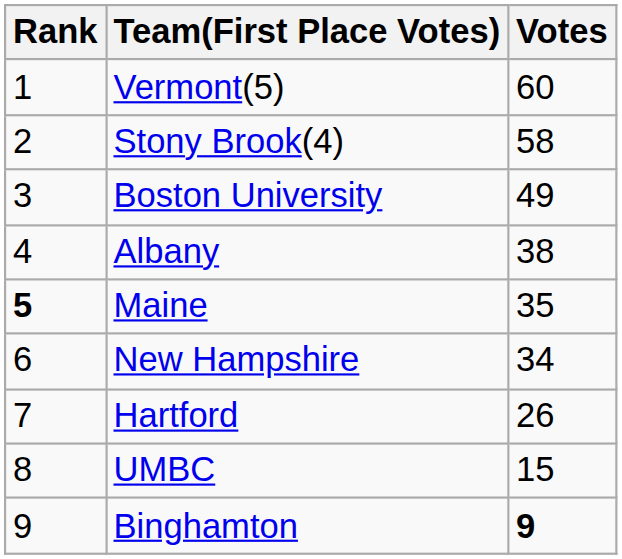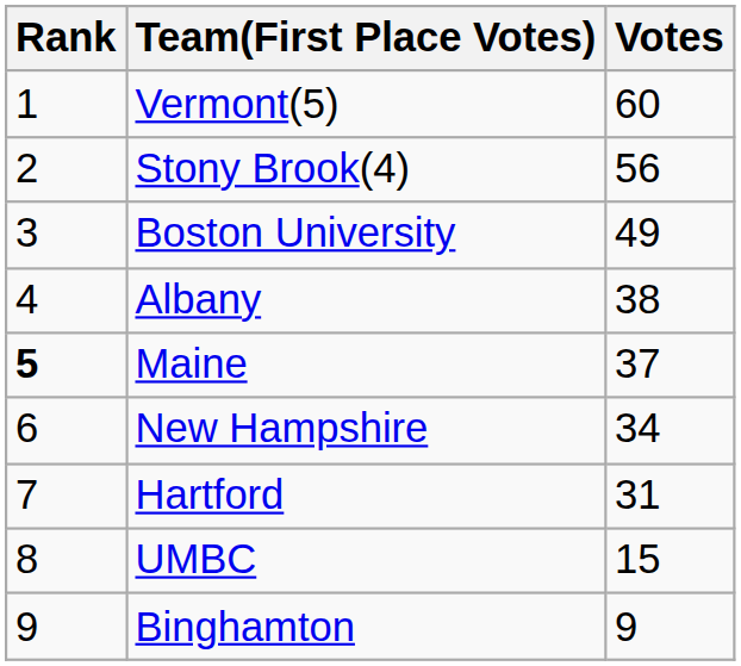 <table class="wikitable">
 <tr>
 <th>Rank</th>
 <th>Team(First Place Votes)</th>
 <th>Votes</th>
 </tr>
 <tr>
 <td>1</td>
 <td><a href='#'>Vermont</a>(5)</td>
 <td>60</td>
 </tr>
 <tr>
 <td>2</td>
 <td><a href='#'>Stony Brook</a>(4)</td>
-<td>58</td>
+<td>56</td>
 </tr>
 <tr>
 <td>3</td>
 <td><a href='#'>Boston University</a></td>
 <td>49</td>
 </tr>
 <tr>
 <td>4</td>
 <td><a href='#'>Albany</a></td>
 <td>38</td>
 </tr>
 <tr>
 <td><strong>5</strong></td>
 <td><a href='#'>Maine</a></td>
-<td>35</td>
+<td>37</td>
 </tr>
 <tr>
 <td>6</td>
 <td><a href='#'>New Hampshire</a></td>
 <td>34</td>
 </tr>
 <tr>
 <td>7</td>
 <td><a href='#'>Hartford</a></td>
-<td>26</td>
+<td>31</td>
 </tr>
 <tr>
 <td>8</td>
 <td><a href='#'>UMBC</a></td>
 <td>15</td>
 </tr>
 <tr>
 <td>9</td>
 <td><a href='#'>Binghamton</a></td>
-<td><strong>9</strong></td>
+<td>9</td>
 </tr>
 </table>
